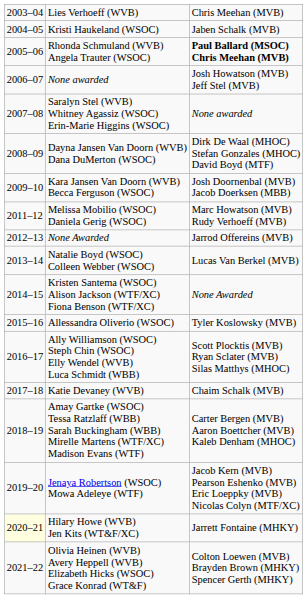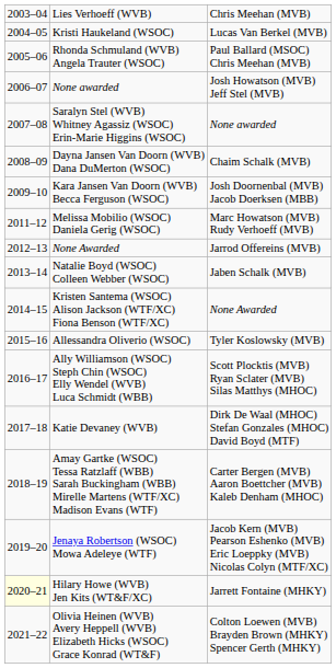 <table class="wikitable">
 <tr>
 <td>2003–04</td>
 <td>Lies Verhoeff (WVB)</td>
 <td>Chris Meehan (MVB)</td>
 </tr>
 <tr>
 <td>2004–05</td>
 <td>Kristi Haukeland (WSOC)</td>
-<td>Jaben Schalk (MVB)</td>
+<td>Lucas Van Berkel (MVB)</td>
 </tr>
 <tr>
 <td>2005–06</td>
 <td>Rhonda Schmuland (WVB)<br>Angela Trauter (WSOC)</td>
-<td><strong>Paul Ballard (MSOC)<br>Chris Meehan (MVB)</strong></td>
+<td>Paul Ballard (MSOC)<br>Chris Meehan (MVB)</td>
 </tr>
 <tr>
 <td>2006–07</td>
 <td><em>None awarded</em></td>
 <td>Josh Howatson (MVB)<br>Jeff Stel (MVB)</td>
 </tr>
 <tr>
 <td>2007–08</td>
 <td>Saralyn Stel (WVB)<br>Whitney Agassiz (WSOC)<br>Erin-Marie Higgins (WSOC)</td>
 <td><em>None awarded</em></td>
 </tr>
 <tr>
 <td>2008–09</td>
 <td>Dayna Jansen Van Doorn (WVB)<br>Dana DuMerton (WSOC)</td>
-<td>Dirk De Waal (MHOC)<br>Stefan Gonzales (MHOC)<br>David Boyd (MTF)</td>
+<td>Chaim Schalk (MVB)</td>
 </tr>
 <tr>
 <td>2009–10</td>
 <td>Kara Jansen Van Doorn (WVB)<br>Becca Ferguson (WSOC)</td>
 <td>Josh Doornenbal (MVB)<br>Jacob Doerksen (MBB)</td>
 </tr>
 <tr>
 <td>2011–12</td>
 <td>Melissa Mobilio (WSOC)<br>Daniela Gerig (WSOC)</td>
 <td>Marc Howatson (MVB)<br>Rudy Verhoeff (MVB)</td>
 </tr>
 <tr>
 <td>2012–13</td>
 <td><em>None Awarded</em></td>
 <td>Jarrod Offereins (MVB)</td>
 </tr>
 <tr>
 <td>2013–14</td>
 <td>Natalie Boyd (WSOC)<br>Colleen Webber (WSOC)</td>
-<td>Lucas Van Berkel (MVB)</td>
+<td>Jaben Schalk (MVB)</td>
 </tr>
 <tr>
 <td>2014–15</td>
 <td>Kristen Santema (WSOC)<br>Alison Jackson (WTF/XC)<br>Fiona Benson (WTF/XC)</td>
 <td><em>None Awarded</em></td>
 </tr>
 <tr>
 <td>2015–16</td>
 <td>Allessandra Oliverio (WSOC)</td>
 <td>Tyler Koslowsky (MVB)</td>
 </tr>
 <tr>
 <td>2016–17</td>
 <td>Ally Williamson (WSOC)<br>Steph Chin (WSOC)<br>Elly Wendel (WVB)<br>Luca Schmidt (WBB)</td>
 <td>Scott Plocktis (MVB)<br>Ryan Sclater (MVB)<br>Silas Matthys (MHOC)</td>
 </tr>
 <tr>
 <td>2017–18</td>
 <td>Katie Devaney (WVB)</td>
-<td>Chaim Schalk (MVB)</td>
+<td>Dirk De Waal (MHOC)<br>Stefan Gonzales (MHOC)<br>David Boyd (MTF)</td>
 </tr>
 <tr>
 <td>2018–19</td>
 <td>Amay Gartke (WSOC)<br>Tessa Ratzlaff (WBB)<br>Sarah Buckingham (WBB)<br>Mirelle Martens (WTF/XC)<br>Madison Evans (WTF)</td>
 <td>Carter Bergen (MVB)<br>Aaron Boettcher (MVB)<br>Kaleb Denham (MHOC)</td>
 </tr>
 <tr>
 <td>2019–20</td>
 <td><a href='#'>Jenaya Robertson</a> (WSOC)<br>Mowa Adeleye (WTF)</td>
 <td>Jacob Kern (MVB)<br>Pearson Eshenko (MVB)<br>Eric Loeppky (MVB)<br>Nicolas Colyn (MTF/XC)</td>
 </tr>
 <tr>
 <td style="background: lightyellow;">2020–21</td>
 <td>Hilary Howe (WVB)<br>Jen Kits (WT&F/XC)</td>
 <td>Jarrett Fontaine (MHKY)</td>
 </tr>
 <tr>
 <td>2021–22</td>
 <td>Olivia Heinen (WVB)<br>Avery Heppell (WVB)<br>Elizabeth Hicks (WSOC)<br>Grace Konrad (WT&F)</td>
 <td>Colton Loewen (MVB)<br>Brayden Brown (MHKY)<br>Spencer Gerth (MHKY)</td>
 </tr>
 </table>
